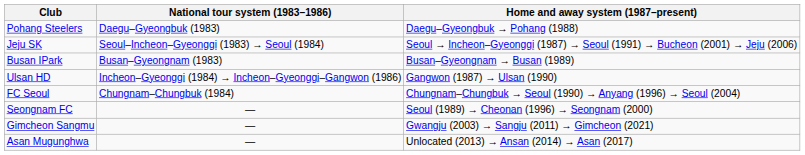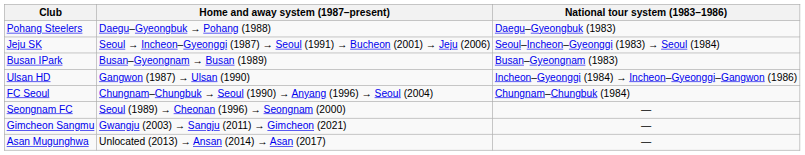 <table class="wikitable">
 <tr>
 <th>Club</th>
+<th>Home and away system (1987–present)</th>
 <th>National tour system (1983–1986)</th>
-<th>Home and away system (1987–present)</th>
 </tr>
 <tr>
 <td><a href='#'>Pohang Steelers</a></td>
+<td><a href='#'>Daegu</a>–<a href='#'>Gyeongbuk</a> → <a href='#'>Pohang</a> (1988)</td>
 <td><a href='#'>Daegu</a>–<a href='#'>Gyeongbuk</a> (1983)</td>
-<td><a href='#'>Daegu</a>–<a href='#'>Gyeongbuk</a> → <a href='#'>Pohang</a> (1988)</td>
 </tr>
 <tr>
 <td><a href='#'>Jeju SK</a></td>
+<td><a href='#'>Seoul</a> → <a href='#'>Incheon</a>–<a href='#'>Gyeonggi</a> (1987) → <a href='#'>Seoul</a> (1991) → <a href='#'>Bucheon</a> (2001) → <a href='#'>Jeju</a> (2006)</td>
 <td><a href='#'>Seoul</a>–<a href='#'>Incheon</a>–<a href='#'>Gyeonggi</a> (1983) → <a href='#'>Seoul</a> (1984)</td>
-<td><a href='#'>Seoul</a> → <a href='#'>Incheon</a>–<a href='#'>Gyeonggi</a> (1987) → <a href='#'>Seoul</a> (1991) → <a href='#'>Bucheon</a> (2001) → <a href='#'>Jeju</a> (2006)</td>
 </tr>
 <tr>
 <td><a href='#'>Busan IPark</a></td>
+<td><a href='#'>Busan</a>–<a href='#'>Gyeongnam</a> → <a href='#'>Busan</a> (1989)</td>
 <td><a href='#'>Busan</a>–<a href='#'>Gyeongnam</a> (1983)</td>
-<td><a href='#'>Busan</a>–<a href='#'>Gyeongnam</a> → <a href='#'>Busan</a> (1989)</td>
 </tr>
 <tr>
 <td><a href='#'>Ulsan HD</a></td>
+<td><a href='#'>Gangwon</a> (1987) → <a href='#'>Ulsan</a> (1990)</td>
 <td><a href='#'>Incheon</a>–<a href='#'>Gyeonggi</a> (1984) → <a href='#'>Incheon</a>–<a href='#'>Gyeonggi</a>–<a href='#'>Gangwon</a> (1986)</td>
-<td><a href='#'>Gangwon</a> (1987) → <a href='#'>Ulsan</a> (1990)</td>
 </tr>
 <tr>
 <td><a href='#'>FC Seoul</a></td>
+<td><a href='#'>Chungnam</a>–<a href='#'>Chungbuk</a> → <a href='#'>Seoul</a> (1990) → <a href='#'>Anyang</a> (1996) → <a href='#'>Seoul</a> (2004)</td>
 <td><a href='#'>Chungnam</a>–<a href='#'>Chungbuk</a> (1984)</td>
-<td><a href='#'>Chungnam</a>–<a href='#'>Chungbuk</a> → <a href='#'>Seoul</a> (1990) → <a href='#'>Anyang</a> (1996) → <a href='#'>Seoul</a> (2004)</td>
 </tr>
 <tr>
 <td><a href='#'>Seongnam FC</a></td>
+<td><a href='#'>Seoul</a> (1989) → <a href='#'>Cheonan</a> (1996) → <a href='#'>Seongnam</a> (2000)</td>
 <td align="center">—</td>
-<td><a href='#'>Seoul</a> (1989) → <a href='#'>Cheonan</a> (1996) → <a href='#'>Seongnam</a> (2000)</td>
 </tr>
 <tr>
 <td><a href='#'>Gimcheon Sangmu</a></td>
+<td><a href='#'>Gwangju</a> (2003) → <a href='#'>Sangju</a> (2011) → <a href='#'>Gimcheon</a> (2021)</td>
 <td align="center">—</td>
-<td><a href='#'>Gwangju</a> (2003) → <a href='#'>Sangju</a> (2011) → <a href='#'>Gimcheon</a> (2021)</td>
 </tr>
 <tr>
 <td><a href='#'>Asan Mugunghwa</a></td>
+<td>Unlocated (2013) → <a href='#'>Ansan</a> (2014) → <a href='#'>Asan</a> (2017)</td>
 <td align="center">—</td>
-<td>Unlocated (2013) → <a href='#'>Ansan</a> (2014) → <a href='#'>Asan</a> (2017)</td>
 </tr>
 </table>
